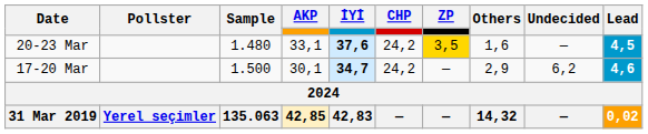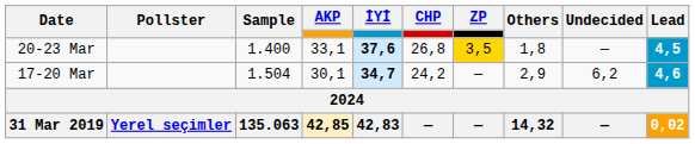 <table class="wikitable mw-collapsible" style="text-align:center; font-size:85%; line-height:14px;">
 <tr>
 <th rowspan="2">Date</th>
 <th rowspan="2">Pollster</th>
 <th rowspan="2">Sample</th>
 <th style="width:3em;"><a href='#'>AKP</a></th>
 <th style="width:3em;"><a href='#'>İYİ</a></th>
 <th style="width:3em;"><a href='#'>CHP</a></th>
 <th style="width:3em;"><a href='#'>ZP</a></th>
 <th rowspan="2">Others</th>
 <th rowspan="2">Undecided</th>
 <th rowspan="2">Lead</th>
 </tr>
 <tr>
 <th style="background:#fda000;"></th>
 <th style="background:#0099cc;"></th>
 <th style="background:#d40000;"></th>
 <th style="background:#000000;"></th>
 </tr>
 <tr>
 <td>20-23 Mar</td>
 <td></td>
-<td>1.480</td>
+<td>1.400</td>
 <td>33,1</td>
 <td style="background:#D0EBFF"><strong>37,6</strong></td>
-<td>24,2</td>
+<td>26,8</td>
 <td style="background: gold;">3,5</td>
-<td>1,6</td>
+<td>1,8</td>
 <td>—</td>
 <th style="background:#0099cc; color:white;">4,5</th>
 </tr>
 <tr>
 <td>17-20 Mar</td>
 <td></td>
-<td>1.500</td>
+<td>1.504</td>
 <td>30,1</td>
 <td style="background:#D0EBFF"><strong>34,7</strong></td>
 <td>24,2</td>
 <td>—</td>
 <td>2,9</td>
 <td>6,2</td>
 <th style="background:#0099cc; color:white;">4,6</th>
 </tr>
 <tr>
 <th colspan="10">2024</th>
 </tr>
 <tr>
 <th>31 Mar 2019</th>
 <th><a href='#'>Yerel seçimler</a></th>
 <th>135.063</th>
 <th style="background:#FFF1C4">42,85</th>
 <th>42,83</th>
 <th>—</th>
 <th>—</th>
 <th>14,32</th>
 <th>—</th>
 <th style="background:#fda000; color:white;">0,02</th>
 </tr>
 </table>
